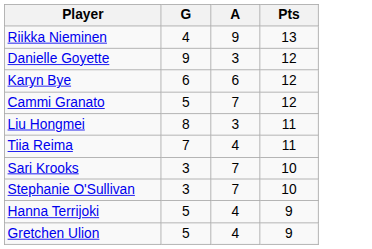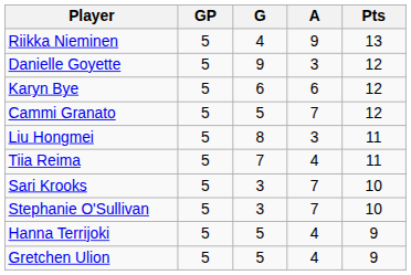 <table class="wikitable sortable" style="text-align:center;">
 <tr>
 <th width="175px">Player</th>
+<th width="50px">GP</th>
 <th width="50px">G</th>
 <th width="50px">A</th>
 <th width="60px">Pts</th>
 </tr>
 <tr align=center>
 <td align=left> <a href='#'>Riikka Nieminen</a></td>
+<td>5</td>
 <td>4</td>
 <td>9</td>
 <td>13</td>
 </tr>
 <tr align=center>
 <td align=left> <a href='#'>Danielle Goyette</a></td>
+<td>5</td>
 <td>9</td>
 <td>3</td>
 <td>12</td>
 </tr>
 <tr align=center>
 <td align=left> <a href='#'>Karyn Bye</a></td>
+<td>5</td>
 <td>6</td>
 <td>6</td>
 <td>12</td>
 </tr>
 <tr align=center>
 <td align=left> <a href='#'>Cammi Granato</a></td>
 <td>5</td>
+<td>5</td>
 <td>7</td>
 <td>12</td>
 </tr>
 <tr align=center>
 <td align=left> <a href='#'>Liu Hongmei</a></td>
+<td>5</td>
 <td>8</td>
 <td>3</td>
 <td>11</td>
 </tr>
 <tr align=center>
 <td align=left> <a href='#'>Tiia Reima</a></td>
+<td>5</td>
 <td>7</td>
 <td>4</td>
 <td>11</td>
 </tr>
 <tr align=center>
 <td align=left> <a href='#'>Sari Krooks</a></td>
+<td>5</td>
 <td>3</td>
 <td>7</td>
 <td>10</td>
 </tr>
 <tr align=center>
 <td align=left> <a href='#'>Stephanie O'Sullivan</a></td>
+<td>5</td>
 <td>3</td>
 <td>7</td>
 <td>10</td>
 </tr>
 <tr align=center>
 <td align=left> <a href='#'>Hanna Terrijoki</a></td>
 <td>5</td>
+<td>5</td>
 <td>4</td>
 <td>9</td>
 </tr>
 <tr align=center>
 <td align=left> <a href='#'>Gretchen Ulion</a></td>
 <td>5</td>
+<td>5</td>
 <td>4</td>
 <td>9</td>
 </tr>
 </table>
